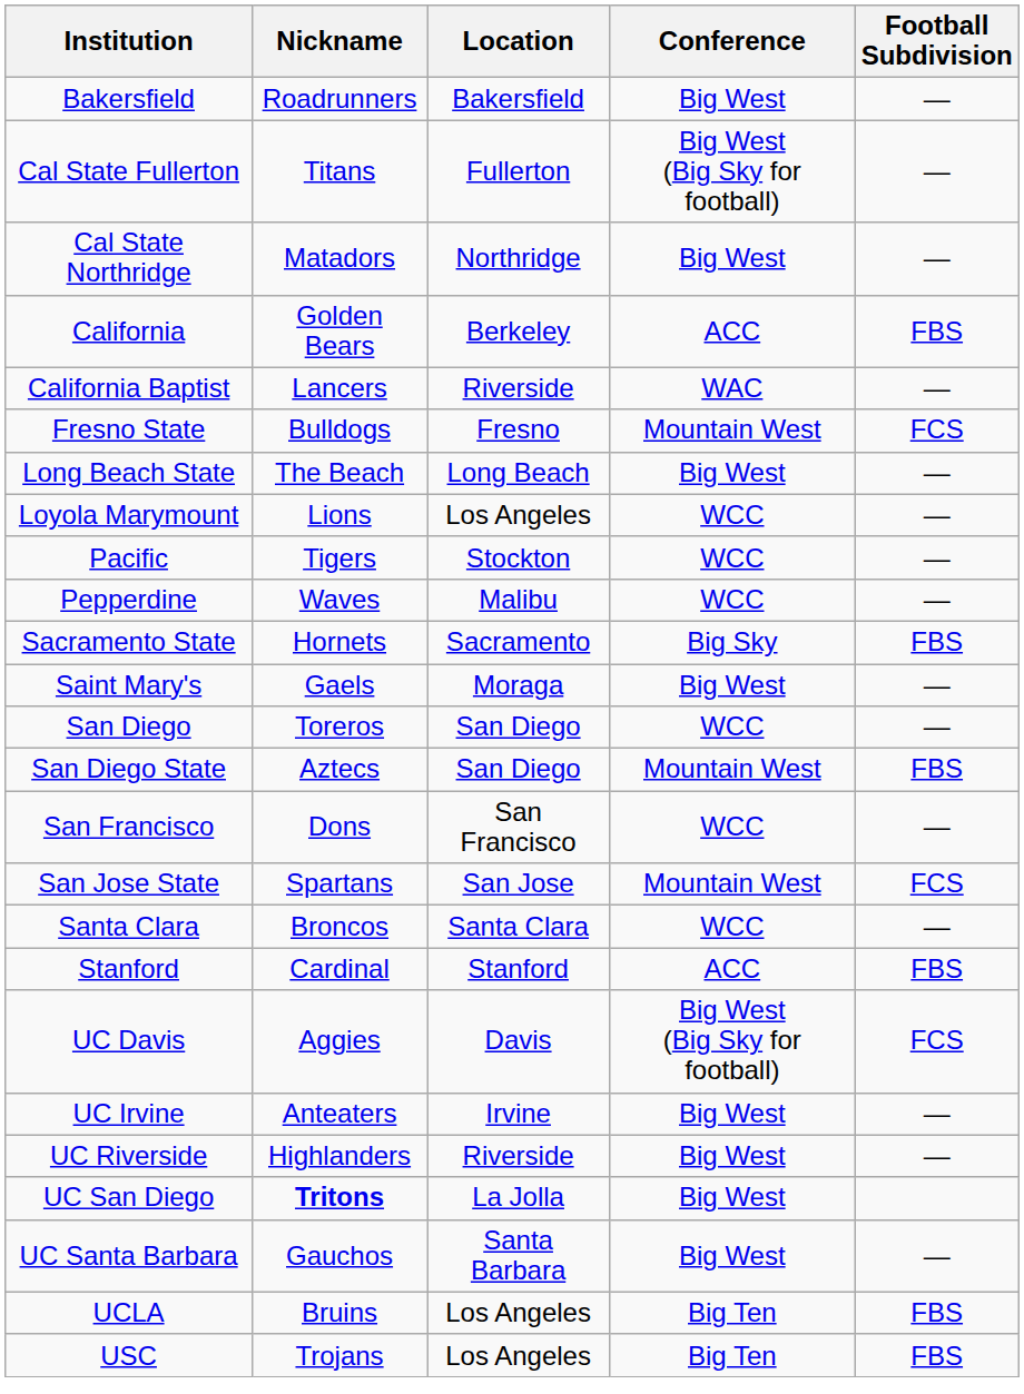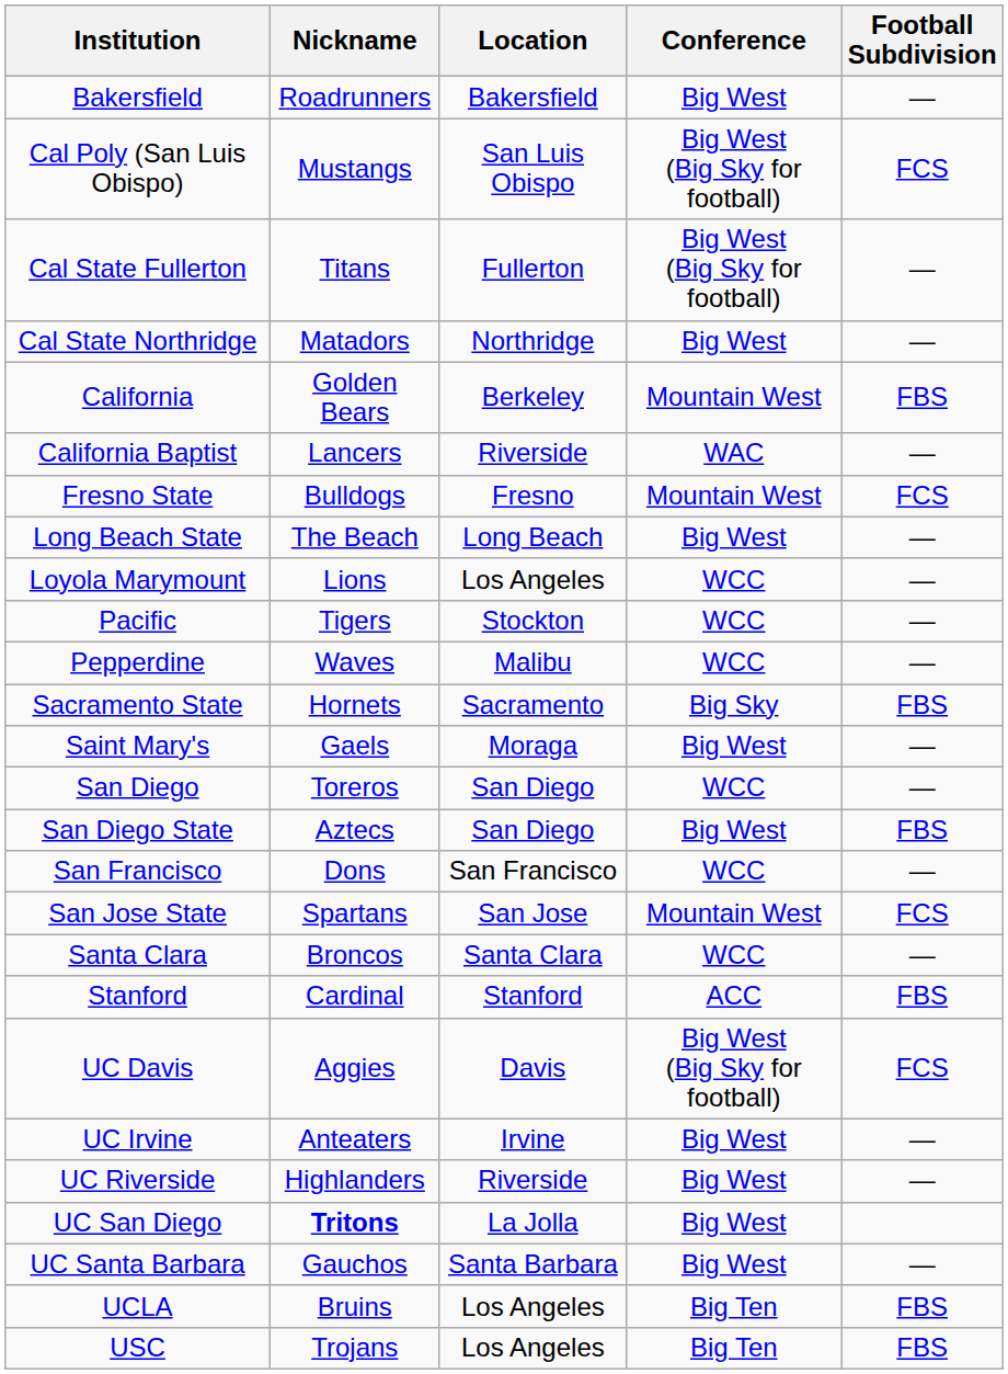 <table class="wikitable sortable" style="text-align:center">
 <tr>
 <th>Institution</th>
 <th>Nickname</th>
 <th>Location</th>
 <th>Conference</th>
 <th>Football<br>Subdivision</th>
 </tr>
 <tr>
 <td><a href='#'>Bakersfield</a></td>
 <td><a href='#'>Roadrunners</a></td>
 <td><a href='#'>Bakersfield</a></td>
 <td><a href='#'>Big West</a></td>
 <td>—</td>
+</tr>
+<tr>
+<td><a href='#'>Cal Poly</a> (San Luis Obispo)</td>
+<td><a href='#'>Mustangs</a></td>
+<td><a href='#'>San Luis Obispo</a></td>
+<td><a href='#'>Big West</a><br>(<a href='#'>Big Sky</a> for football)</td>
+<td><a href='#'>FCS</a></td>
 </tr>
 <tr>
 <td><a href='#'>Cal State Fullerton</a></td>
 <td><a href='#'>Titans</a></td>
 <td><a href='#'>Fullerton</a></td>
 <td><a href='#'>Big West</a><br>(<a href='#'>Big Sky</a> for football)</td>
 <td>—</td>
 </tr>
 <tr>
 <td><a href='#'>Cal State Northridge</a></td>
 <td><a href='#'>Matadors</a></td>
 <td><a href='#'>Northridge</a></td>
 <td><a href='#'>Big West</a></td>
 <td>—</td>
 </tr>
 <tr>
 <td><a href='#'>California</a></td>
 <td><a href='#'>Golden Bears</a></td>
 <td><a href='#'>Berkeley</a></td>
-<td><a href='#'>ACC</a></td>
+<td><a href='#'>Mountain West</a></td>
 <td><a href='#'>FBS</a></td>
 </tr>
 <tr>
 <td><a href='#'>California Baptist</a></td>
 <td><a href='#'>Lancers</a></td>
 <td><a href='#'>Riverside</a></td>
 <td><a href='#'>WAC</a></td>
 <td>—</td>
 </tr>
 <tr>
 <td><a href='#'>Fresno State</a></td>
 <td><a href='#'>Bulldogs</a></td>
 <td><a href='#'>Fresno</a></td>
 <td><a href='#'>Mountain West</a></td>
 <td><a href='#'>FCS</a></td>
 </tr>
 <tr>
 <td><a href='#'>Long Beach State</a></td>
 <td><a href='#'>The Beach</a></td>
 <td><a href='#'>Long Beach</a></td>
 <td><a href='#'>Big West</a></td>
 <td>—</td>
 </tr>
 <tr>
 <td><a href='#'>Loyola Marymount</a></td>
 <td><a href='#'>Lions</a></td>
 <td>Los Angeles</td>
 <td><a href='#'>WCC</a></td>
 <td>—</td>
 </tr>
 <tr>
 <td><a href='#'>Pacific</a></td>
 <td><a href='#'>Tigers</a></td>
 <td><a href='#'>Stockton</a></td>
 <td><a href='#'>WCC</a></td>
 <td>—</td>
 </tr>
 <tr>
 <td><a href='#'>Pepperdine</a></td>
 <td><a href='#'>Waves</a></td>
 <td><a href='#'>Malibu</a></td>
 <td><a href='#'>WCC</a></td>
 <td>—</td>
 </tr>
 <tr>
 <td><a href='#'>Sacramento State</a></td>
 <td><a href='#'>Hornets</a></td>
 <td><a href='#'>Sacramento</a></td>
 <td><a href='#'>Big Sky</a></td>
 <td><a href='#'>FBS</a></td>
 </tr>
 <tr>
 <td><a href='#'>Saint Mary's</a></td>
 <td><a href='#'>Gaels</a></td>
 <td><a href='#'>Moraga</a></td>
 <td><a href='#'>Big West</a></td>
 <td>—</td>
 </tr>
 <tr>
 <td><a href='#'>San Diego</a></td>
 <td><a href='#'>Toreros</a></td>
 <td><a href='#'>San Diego</a></td>
 <td><a href='#'>WCC</a></td>
 <td>—</td>
 </tr>
 <tr>
 <td><a href='#'>San Diego State</a></td>
 <td><a href='#'>Aztecs</a></td>
 <td><a href='#'>San Diego</a></td>
-<td><a href='#'>Mountain West</a></td>
+<td><a href='#'>Big West</a></td>
 <td><a href='#'>FBS</a></td>
 </tr>
 <tr>
 <td><a href='#'>San Francisco</a></td>
 <td><a href='#'>Dons</a></td>
 <td>San Francisco</td>
 <td><a href='#'>WCC</a></td>
 <td>—</td>
 </tr>
 <tr>
 <td><a href='#'>San Jose State</a></td>
 <td><a href='#'>Spartans</a></td>
 <td><a href='#'>San Jose</a></td>
 <td><a href='#'>Mountain West</a></td>
 <td><a href='#'>FCS</a></td>
 </tr>
 <tr>
 <td><a href='#'>Santa Clara</a></td>
 <td><a href='#'>Broncos</a></td>
 <td><a href='#'>Santa Clara</a></td>
 <td><a href='#'>WCC</a></td>
 <td>—</td>
 </tr>
 <tr>
 <td><a href='#'>Stanford</a></td>
 <td><a href='#'>Cardinal</a></td>
 <td><a href='#'>Stanford</a></td>
 <td><a href='#'>ACC</a></td>
 <td><a href='#'>FBS</a></td>
 </tr>
 <tr>
 <td><a href='#'>UC Davis</a></td>
 <td><a href='#'>Aggies</a></td>
 <td><a href='#'>Davis</a></td>
 <td><a href='#'>Big West</a><br>(<a href='#'>Big Sky</a> for football)</td>
 <td><a href='#'>FCS</a></td>
 </tr>
 <tr>
 <td><a href='#'>UC Irvine</a></td>
 <td><a href='#'>Anteaters</a></td>
 <td><a href='#'>Irvine</a></td>
 <td><a href='#'>Big West</a></td>
 <td>—</td>
 </tr>
 <tr>
 <td><a href='#'>UC Riverside</a></td>
 <td><a href='#'>Highlanders</a></td>
 <td><a href='#'>Riverside</a></td>
 <td><a href='#'>Big West</a></td>
 <td>—</td>
 </tr>
 <tr>
 <td><a href='#'>UC San Diego</a></td>
 <td><strong><a href='#'>Tritons</a></strong></td>
 <td><a href='#'>La Jolla</a></td>
 <td><a href='#'>Big West</a></td>
 </tr>
 <tr>
 <td><a href='#'>UC Santa Barbara</a></td>
 <td><a href='#'>Gauchos</a></td>
 <td><a href='#'>Santa Barbara</a></td>
 <td><a href='#'>Big West</a></td>
 <td>—</td>
 </tr>
 <tr>
 <td><a href='#'>UCLA</a></td>
 <td><a href='#'>Bruins</a></td>
 <td>Los Angeles</td>
 <td><a href='#'>Big Ten</a></td>
 <td><a href='#'>FBS</a></td>
 </tr>
 <tr>
 <td><a href='#'>USC</a></td>
 <td><a href='#'>Trojans</a></td>
 <td>Los Angeles</td>
 <td><a href='#'>Big Ten</a></td>
 <td><a href='#'>FBS</a></td>
 </tr>
 </table>
